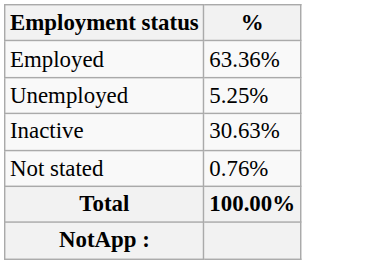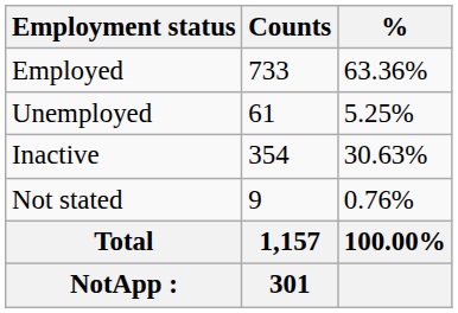 <table class="wikitable sortable">
 <tr>
 <th>Employment status</th>
+<th>Counts</th>
 <th>%</th>
 </tr>
 <tr>
 <td>Employed</td>
+<td>733</td>
 <td>63.36%</td>
 </tr>
 <tr>
 <td>Unemployed</td>
+<td>61</td>
 <td>5.25%</td>
 </tr>
 <tr>
 <td>Inactive</td>
+<td>354</td>
 <td>30.63%</td>
 </tr>
 <tr>
 <td>Not stated</td>
+<td>9</td>
 <td>0.76%</td>
 </tr>
 <tr>
 <th>Total</th>
+<th>1,157</th>
 <th>100.00%</th>
 </tr>
 <tr>
 <th>NotApp :</th>
+<th>301</th>
 <th></th>
 </tr>
 </table>
